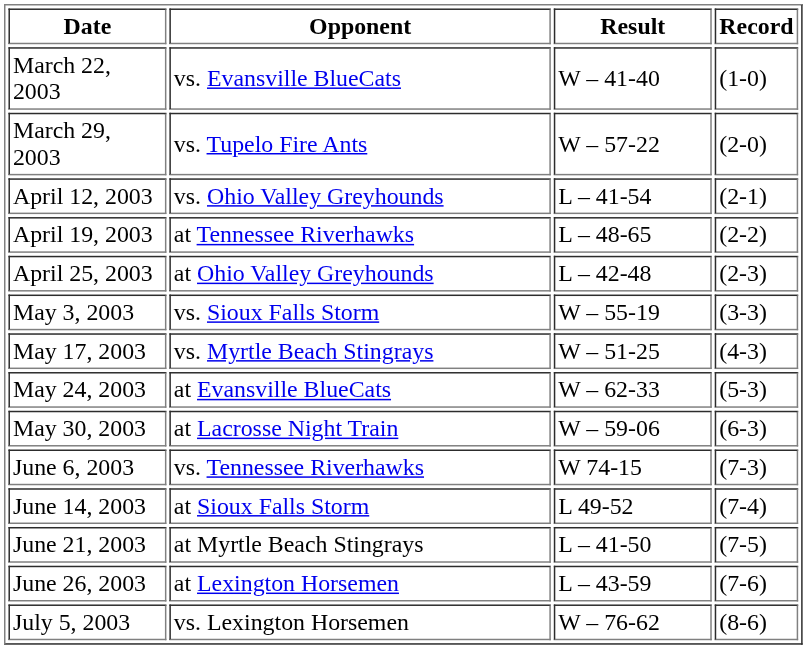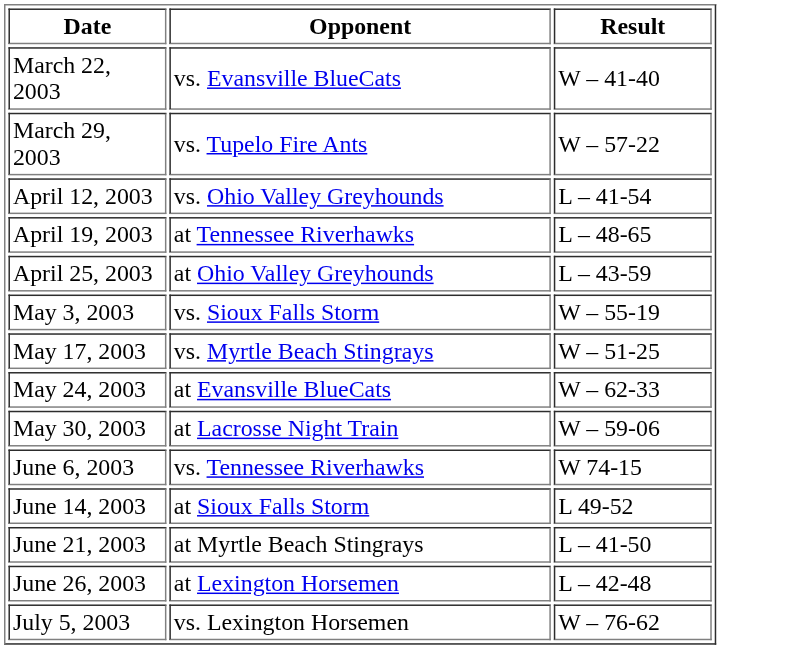 <table border="1" cellpadding="2">
 <tr>
 <th width="100">Date</th>
 <th width="250">Opponent</th>
 <th width="100">Result</th>
-<th width="50">Record</th>
 </tr>
 <tr>
 <td>March 22, 2003</td>
 <td>vs. <a href='#'>Evansville BlueCats</a></td>
 <td>W – 41-40</td>
-<td>(1-0)</td>
 </tr>
 <tr>
 <td>March 29, 2003</td>
 <td>vs. <a href='#'>Tupelo Fire Ants</a></td>
 <td>W – 57-22</td>
-<td>(2-0)</td>
 </tr>
 <tr>
 <td>April 12, 2003</td>
 <td>vs. <a href='#'>Ohio Valley Greyhounds</a></td>
 <td>L – 41-54</td>
-<td>(2-1)</td>
 </tr>
 <tr>
 <td>April 19, 2003</td>
 <td>at <a href='#'>Tennessee Riverhawks</a></td>
 <td>L – 48-65</td>
-<td>(2-2)</td>
 </tr>
 <tr>
 <td>April 25, 2003</td>
 <td>at <a href='#'>Ohio Valley Greyhounds</a></td>
-<td>L – 42-48</td>
-<td>(2-3)</td>
+<td>L – 43-59</td>
 </tr>
 <tr>
 <td>May 3, 2003</td>
 <td>vs. <a href='#'>Sioux Falls Storm</a></td>
 <td>W – 55-19</td>
-<td>(3-3)</td>
 </tr>
 <tr>
 <td>May 17, 2003</td>
 <td>vs. <a href='#'>Myrtle Beach Stingrays</a></td>
 <td>W – 51-25</td>
-<td>(4-3)</td>
 </tr>
 <tr>
 <td>May 24, 2003</td>
 <td>at <a href='#'>Evansville BlueCats</a></td>
 <td>W – 62-33</td>
-<td>(5-3)</td>
 </tr>
 <tr>
 <td>May 30, 2003</td>
 <td>at <a href='#'>Lacrosse Night Train</a></td>
 <td>W – 59-06</td>
-<td>(6-3)</td>
 </tr>
 <tr>
 <td>June 6, 2003</td>
 <td>vs. <a href='#'>Tennessee Riverhawks</a></td>
 <td>W 74-15</td>
-<td>(7-3)</td>
 </tr>
 <tr>
 <td>June 14, 2003</td>
 <td>at <a href='#'>Sioux Falls Storm</a></td>
 <td>L 49-52</td>
-<td>(7-4)</td>
 </tr>
 <tr>
 <td>June 21, 2003</td>
 <td>at Myrtle Beach Stingrays</td>
 <td>L – 41-50</td>
-<td>(7-5)</td>
 </tr>
 <tr>
 <td>June 26, 2003</td>
 <td>at <a href='#'>Lexington Horsemen</a></td>
-<td>L – 43-59</td>
-<td>(7-6)</td>
+<td>L – 42-48</td>
 </tr>
 <tr>
 <td>July 5, 2003</td>
 <td>vs. Lexington Horsemen</td>
 <td>W – 76-62</td>
-<td>(8-6)</td>
 </tr>
 </table>
